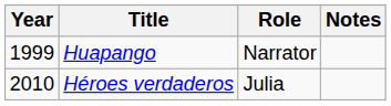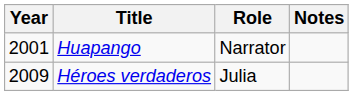 <table class="wikitable sortable">
 <tr>
 <th>Year</th>
 <th>Title</th>
 <th>Role</th>
 <th>Notes</th>
 </tr>
 <tr>
-<td>1999</td>
+<td>2001</td>
 <td><em><a href='#'>Huapango</a></em></td>
 <td>Narrator</td>
 <td></td>
 </tr>
 <tr>
-<td>2010</td>
+<td>2009</td>
 <td><em><a href='#'>Héroes verdaderos</a></em></td>
 <td>Julia</td>
 <td></td>
 </tr>
 </table>
